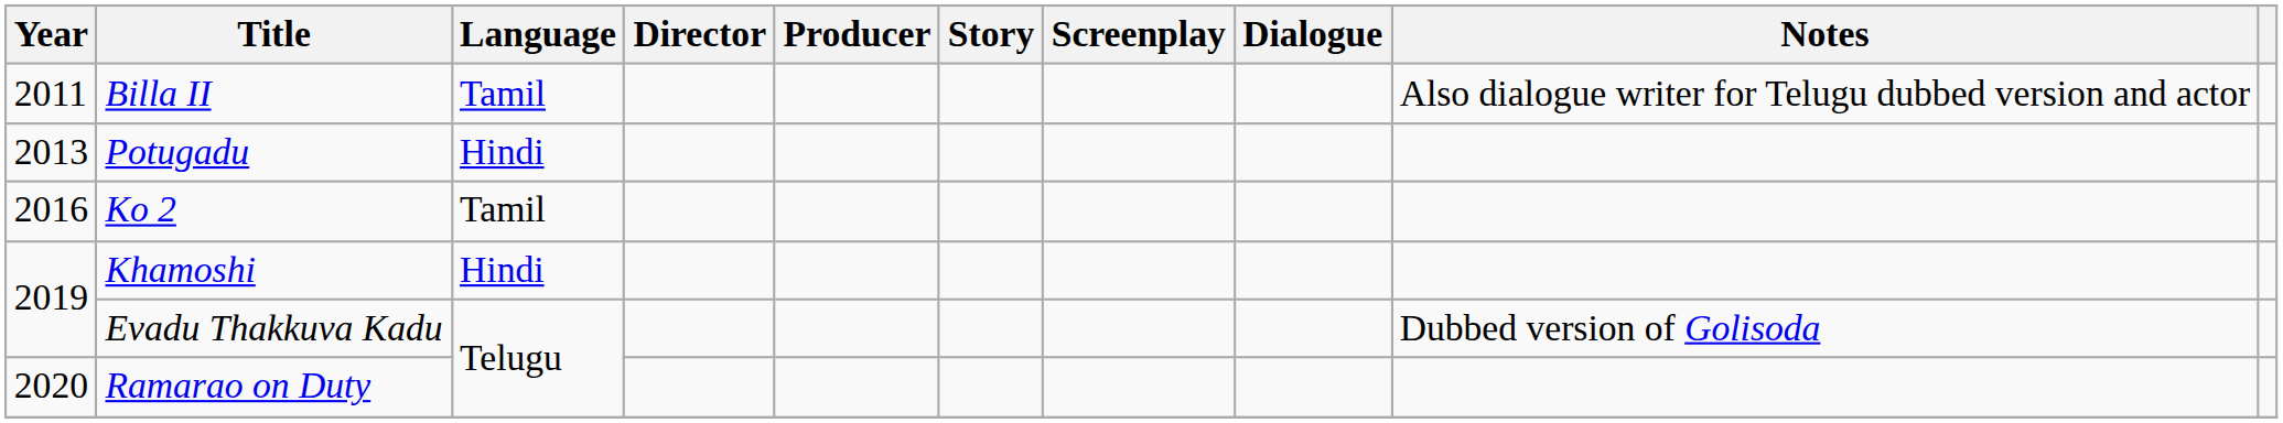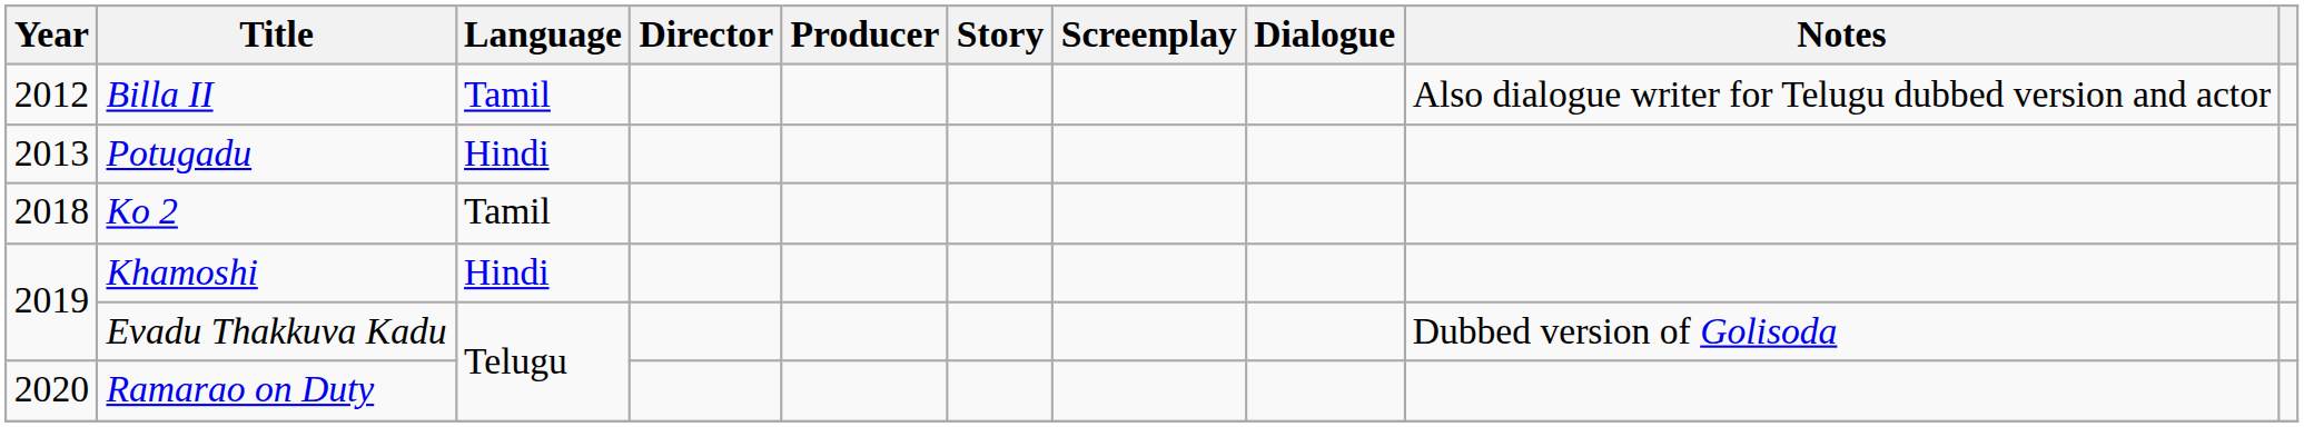 <table class="wikitable plainrowheaders sortable">
 <tr>
 <th scope="col">Year</th>
 <th scope="col">Title</th>
 <th scope="col">Language</th>
 <th scope="col">Director</th>
 <th scope="col">Producer</th>
 <th scope="col">Story</th>
 <th scope="col">Screenplay</th>
 <th scope="col">Dialogue</th>
 <th scope="col" class="unsortable">Notes</th>
 <th scope="col" class="unsortable"></th>
 </tr>
 <tr>
-<td>2011</td>
+<td>2012</td>
 <td><em><a href='#'>Billa II</a></em></td>
 <td><a href='#'>Tamil</a></td>
 <td></td>
 <td></td>
 <td></td>
 <td></td>
 <td></td>
 <td>Also dialogue writer for Telugu dubbed version and actor</td>
 <td></td>
 </tr>
 <tr>
 <td>2013</td>
 <td><em><a href='#'>Potugadu</a></em></td>
 <td><a href='#'>Hindi</a></td>
 <td></td>
 <td></td>
 <td></td>
 <td></td>
 <td></td>
 <td></td>
 <td></td>
 </tr>
 <tr>
-<td>2016</td>
+<td>2018</td>
 <td><em><a href='#'>Ko 2</a></em></td>
 <td>Tamil</td>
 <td></td>
 <td></td>
 <td></td>
 <td></td>
 <td></td>
 <td></td>
 <td></td>
 </tr>
 <tr>
 <td rowspan="2">2019</td>
 <td><em><a href='#'>Khamoshi</a></em></td>
 <td><a href='#'>Hindi</a></td>
 <td></td>
 <td></td>
 <td></td>
 <td></td>
 <td></td>
 <td></td>
 <td></td>
 </tr>
 <tr>
 <td><em>Evadu Thakkuva Kadu</em></td>
 <td rowspan="2">Telugu</td>
 <td></td>
 <td></td>
 <td></td>
 <td></td>
 <td></td>
 <td>Dubbed version of <em><a href='#'>Golisoda</a></em></td>
 <td></td>
 </tr>
 <tr>
 <td>2020</td>
 <td><em><a href='#'>Ramarao on Duty</a></em></td>
 <td></td>
 <td></td>
 <td></td>
 <td></td>
 <td></td>
 <td></td>
 <td></td>
 </tr>
 <tr>
 </tr>
 </table>
